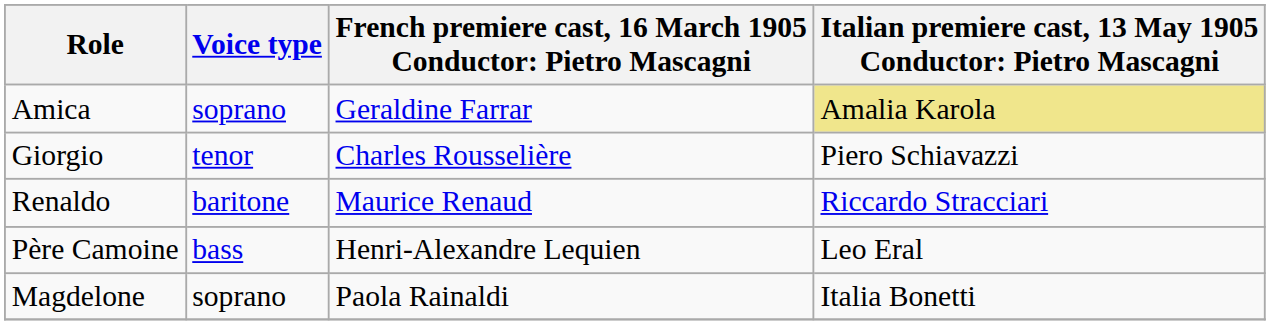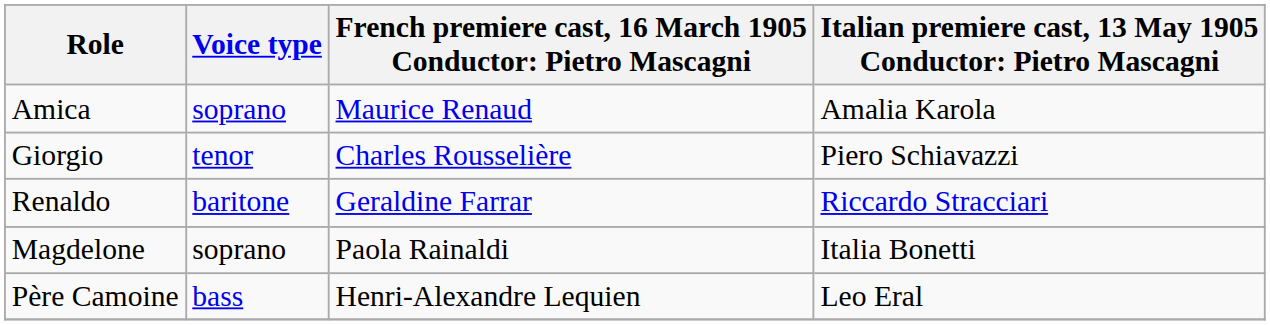 <table class="wikitable">
 <tr>
 <th>Role</th>
 <th><a href='#'>Voice type</a></th>
 <th>French premiere cast, 16 March 1905<br>Conductor: Pietro Mascagni</th>
 <th>Italian premiere cast, 13 May 1905<br>Conductor: Pietro Mascagni</th>
 </tr>
 <tr>
 <td>Amica</td>
 <td><a href='#'>soprano</a></td>
-<td><a href='#'>Geraldine Farrar</a></td>
-<td style="background: khaki;">Amalia Karola</td>
+<td><a href='#'>Maurice Renaud</a></td>
+<td>Amalia Karola</td>
 </tr>
 <tr>
 <td>Giorgio</td>
 <td><a href='#'>tenor</a></td>
 <td><a href='#'>Charles Rousselière</a></td>
 <td>Piero Schiavazzi</td>
 </tr>
 <tr>
 <td>Renaldo</td>
 <td><a href='#'>baritone</a></td>
-<td><a href='#'>Maurice Renaud</a></td>
+<td><a href='#'>Geraldine Farrar</a></td>
 <td><a href='#'>Riccardo Stracciari</a></td>
+</tr>
+<tr>
+<td>Magdelone</td>
+<td>soprano</td>
+<td>Paola Rainaldi</td>
+<td>Italia Bonetti</td>
 </tr>
 <tr>
 <td>Père Camoine</td>
 <td><a href='#'>bass</a></td>
 <td>Henri-Alexandre Lequien</td>
 <td>Leo Eral</td>
 </tr>
 <tr>
-<td>Magdelone</td>
-<td>soprano</td>
-<td>Paola Rainaldi</td>
-<td>Italia Bonetti</td>
-</tr>
-<tr>
 </tr>
 </table>
